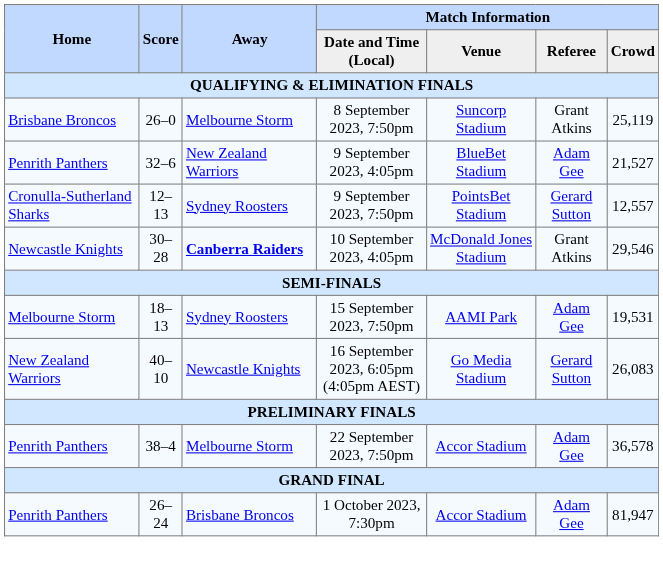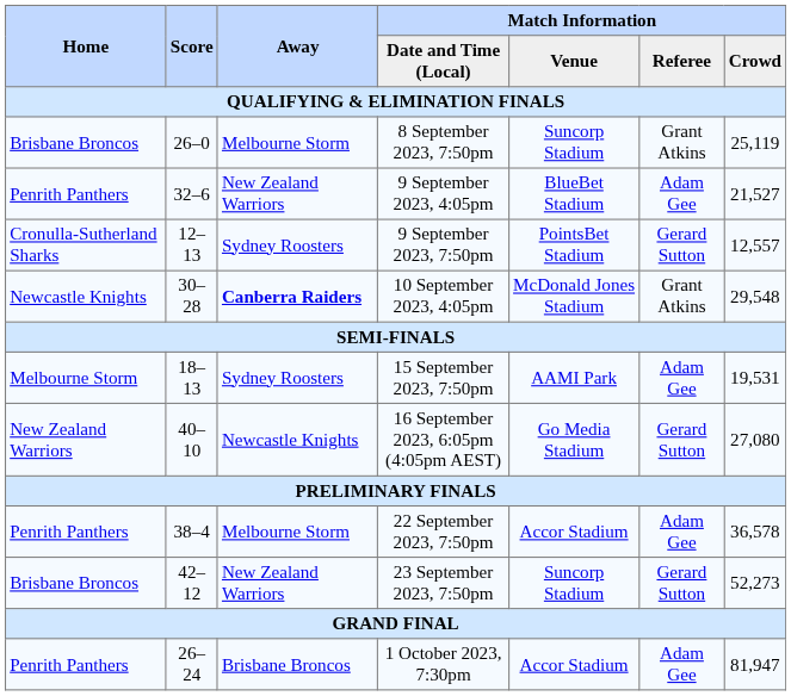 <table border="1" cellpadding="3" cellspacing="0" style="border-collapse:collapse; font-size:90%; text-align:center; width:100%;">
 <tr style="background:#c1d8ff;">
 <th rowspan="2" style="width:21%;">Home</th>
 <th rowspan="2" style="width:6%;">Score</th>
 <th rowspan="2" style="width:21%;">Away</th>
 <th colspan="4">Match Information</th>
 </tr>
 <tr style="background:#efefef;">
 <th width=17%>Date and Time (Local)</th>
 <th width=17%>Venue</th>
 <th width=11%>Referee</th>
 <th width=7%>Crowd</th>
 </tr>
 <tr style="background:#d0e7ff;">
 <td colspan=7><strong>QUALIFYING & ELIMINATION FINALS</strong></td>
 </tr>
 <tr style="background:#f5faff;">
 <td align=left> <a href='#'>Brisbane Broncos</a></td>
 <td>26–0</td>
 <td align=left> <a href='#'>Melbourne Storm</a></td>
 <td>8 September 2023, 7:50pm</td>
 <td><a href='#'>Suncorp Stadium</a></td>
 <td>Grant Atkins</td>
 <td>25,119</td>
 </tr>
 <tr style="background:#f5faff;">
 <td align=left> <a href='#'>Penrith Panthers</a></td>
 <td>32–6</td>
 <td align=left> <a href='#'>New Zealand Warriors</a></td>
 <td>9 September 2023, 4:05pm</td>
 <td><a href='#'>BlueBet Stadium</a></td>
 <td><a href='#'>Adam Gee</a></td>
 <td>21,527</td>
 </tr>
 <tr style="background:#f5faff;">
 <td align=left> <a href='#'>Cronulla-Sutherland Sharks</a></td>
 <td>12–13</td>
 <td align=left> <a href='#'>Sydney Roosters</a></td>
 <td>9 September 2023, 7:50pm</td>
 <td><a href='#'>PointsBet Stadium</a></td>
 <td><a href='#'>Gerard Sutton</a></td>
 <td>12,557</td>
 </tr>
 <tr style="background:#f5faff;">
 <td align=left> <a href='#'>Newcastle Knights</a></td>
 <td>30–28</td>
 <td align=left><strong> <a href='#'>Canberra Raiders</a></strong></td>
 <td>10 September 2023, 4:05pm</td>
 <td><a href='#'>McDonald Jones Stadium</a></td>
 <td>Grant Atkins</td>
-<td>29,546</td>
+<td>29,548</td>
 </tr>
 <tr style="background:#d0e7ff;">
 <td colspan=7><strong>SEMI-FINALS</strong></td>
 </tr>
 <tr style="background:#f5faff;">
 <td align=left> <a href='#'>Melbourne Storm</a></td>
 <td>18–13</td>
 <td align=left> <a href='#'>Sydney Roosters</a></td>
 <td>15 September 2023, 7:50pm</td>
 <td><a href='#'>AAMI Park</a></td>
 <td><a href='#'>Adam Gee</a></td>
 <td>19,531</td>
 </tr>
 <tr style="background:#f5faff;">
 <td align=left> <a href='#'>New Zealand Warriors</a></td>
 <td>40–10</td>
 <td align=left> <a href='#'>Newcastle Knights</a></td>
 <td>16 September 2023, 6:05pm (4:05pm AEST)</td>
 <td><a href='#'>Go Media Stadium</a></td>
 <td><a href='#'>Gerard Sutton</a></td>
-<td>26,083</td>
+<td>27,080</td>
 </tr>
 <tr style="background:#d0e7ff;">
 <td colspan=7><strong>PRELIMINARY FINALS</strong></td>
 </tr>
 <tr style="background:#f5faff;">
 <td align=left> <a href='#'>Penrith Panthers</a></td>
 <td>38–4</td>
 <td align=left> <a href='#'>Melbourne Storm</a></td>
 <td>22 September 2023, 7:50pm</td>
 <td><a href='#'>Accor Stadium</a></td>
 <td><a href='#'>Adam Gee</a></td>
 <td>36,578</td>
+</tr>
+<tr style="background:#f5faff;">
+<td align=left> <a href='#'>Brisbane Broncos</a></td>
+<td>42–12</td>
+<td align=left> <a href='#'>New Zealand Warriors</a></td>
+<td>23 September 2023, 7:50pm</td>
+<td><a href='#'>Suncorp Stadium</a></td>
+<td><a href='#'>Gerard Sutton</a></td>
+<td>52,273</td>
 </tr>
 <tr style="background:#d0e7ff;">
 <td colspan=7><strong>GRAND FINAL</strong></td>
 </tr>
 <tr style="background:#f5faff;">
 <td align=left> <a href='#'>Penrith Panthers</a></td>
 <td>26–24</td>
 <td align=left> <a href='#'>Brisbane Broncos</a></td>
 <td>1 October 2023, 7:30pm</td>
 <td><a href='#'>Accor Stadium</a></td>
 <td><a href='#'>Adam Gee</a></td>
 <td>81,947</td>
 </tr>
 </table>
